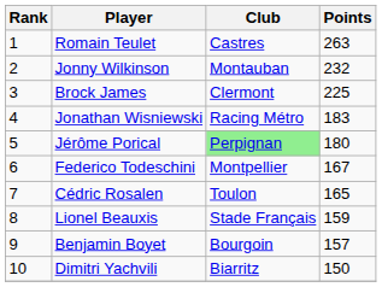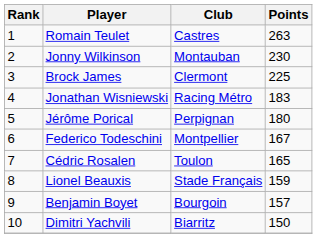 <table class="wikitable">
 <tr>
 <th>Rank</th>
 <th>Player</th>
 <th>Club</th>
 <th>Points</th>
 </tr>
 <tr>
 <td>1</td>
 <td> <a href='#'>Romain Teulet</a></td>
 <td><a href='#'>Castres</a></td>
 <td>263</td>
 </tr>
 <tr>
 <td>2</td>
 <td> <a href='#'>Jonny Wilkinson</a></td>
 <td><a href='#'>Montauban</a></td>
-<td>232</td>
+<td>230</td>
 </tr>
 <tr>
 <td>3</td>
 <td> <a href='#'>Brock James</a></td>
 <td><a href='#'>Clermont</a></td>
 <td>225</td>
 </tr>
 <tr>
 <td>4</td>
 <td> <a href='#'>Jonathan Wisniewski</a></td>
 <td><a href='#'>Racing Métro</a></td>
 <td>183</td>
 </tr>
 <tr>
 <td>5</td>
 <td> <a href='#'>Jérôme Porical</a></td>
-<td style="background: lightgreen;"><a href='#'>Perpignan</a></td>
+<td><a href='#'>Perpignan</a></td>
 <td>180</td>
 </tr>
 <tr>
 <td>6</td>
 <td> <a href='#'>Federico Todeschini</a></td>
 <td><a href='#'>Montpellier</a></td>
 <td>167</td>
 </tr>
 <tr>
 <td>7</td>
 <td> <a href='#'>Cédric Rosalen</a></td>
 <td><a href='#'>Toulon</a></td>
 <td>165</td>
 </tr>
 <tr>
 <td>8</td>
 <td> <a href='#'>Lionel Beauxis</a></td>
 <td><a href='#'>Stade Français</a></td>
 <td>159</td>
 </tr>
 <tr>
 <td>9</td>
 <td> <a href='#'>Benjamin Boyet</a></td>
 <td><a href='#'>Bourgoin</a></td>
 <td>157</td>
 </tr>
 <tr>
 <td>10</td>
 <td> <a href='#'>Dimitri Yachvili</a></td>
 <td><a href='#'>Biarritz</a></td>
 <td>150</td>
 </tr>
 <tr>
 </tr>
 </table>
